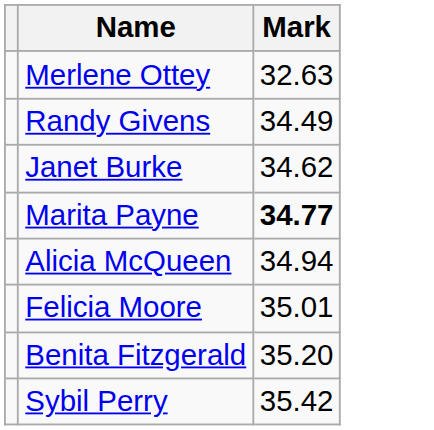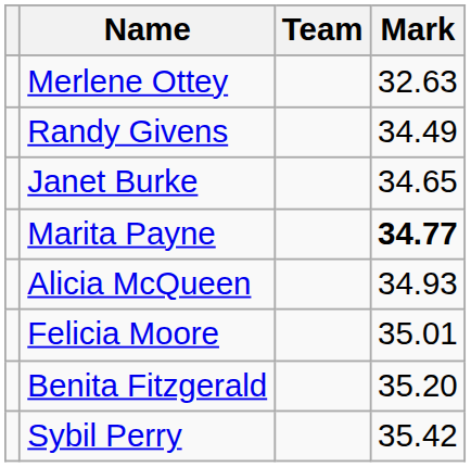 <table class=wikitable>
 <tr>
 <th></th>
 <th>Name</th>
+<th>Team</th>
 <th>Mark</th>
 </tr>
 <tr>
 <td></td>
 <td><a href='#'>Merlene Ottey</a></td>
+<td></td>
 <td>32.63 </td>
 </tr>
 <tr>
 <td></td>
 <td><a href='#'>Randy Givens</a></td>
+<td></td>
 <td>34.49</td>
 </tr>
 <tr>
 <td></td>
 <td><a href='#'>Janet Burke</a></td>
-<td>34.62</td>
+<td></td>
+<td>34.65</td>
 </tr>
 <tr>
 <td></td>
 <td><a href='#'>Marita Payne</a></td>
+<td></td>
 <td><strong>34.77</strong></td>
 </tr>
 <tr>
 <td></td>
 <td><a href='#'>Alicia McQueen</a></td>
-<td>34.94</td>
+<td></td>
+<td>34.93</td>
 </tr>
 <tr>
 <td></td>
 <td><a href='#'>Felicia Moore</a></td>
+<td></td>
 <td>35.01</td>
 </tr>
 <tr>
 <td></td>
 <td><a href='#'>Benita Fitzgerald</a></td>
+<td></td>
 <td>35.20</td>
 </tr>
 <tr>
 <td></td>
 <td><a href='#'>Sybil Perry</a></td>
+<td></td>
 <td>35.42</td>
 </tr>
 </table>
